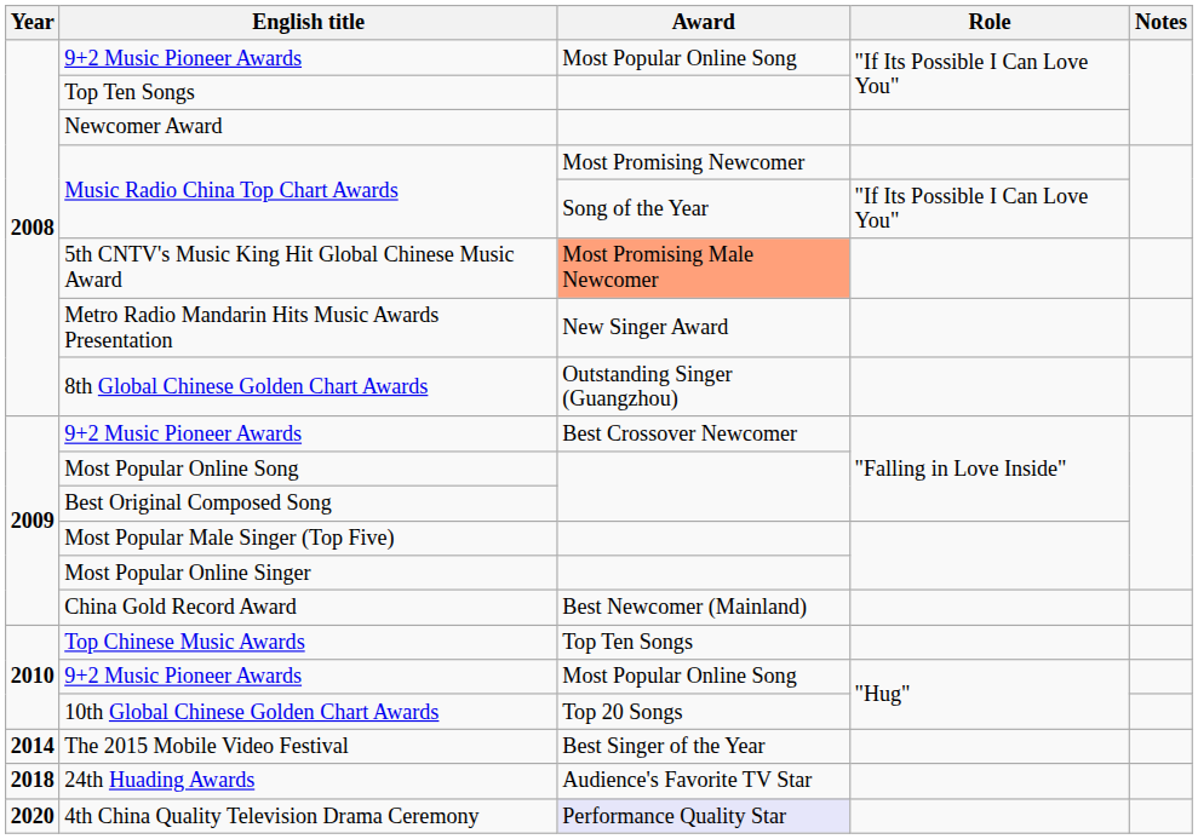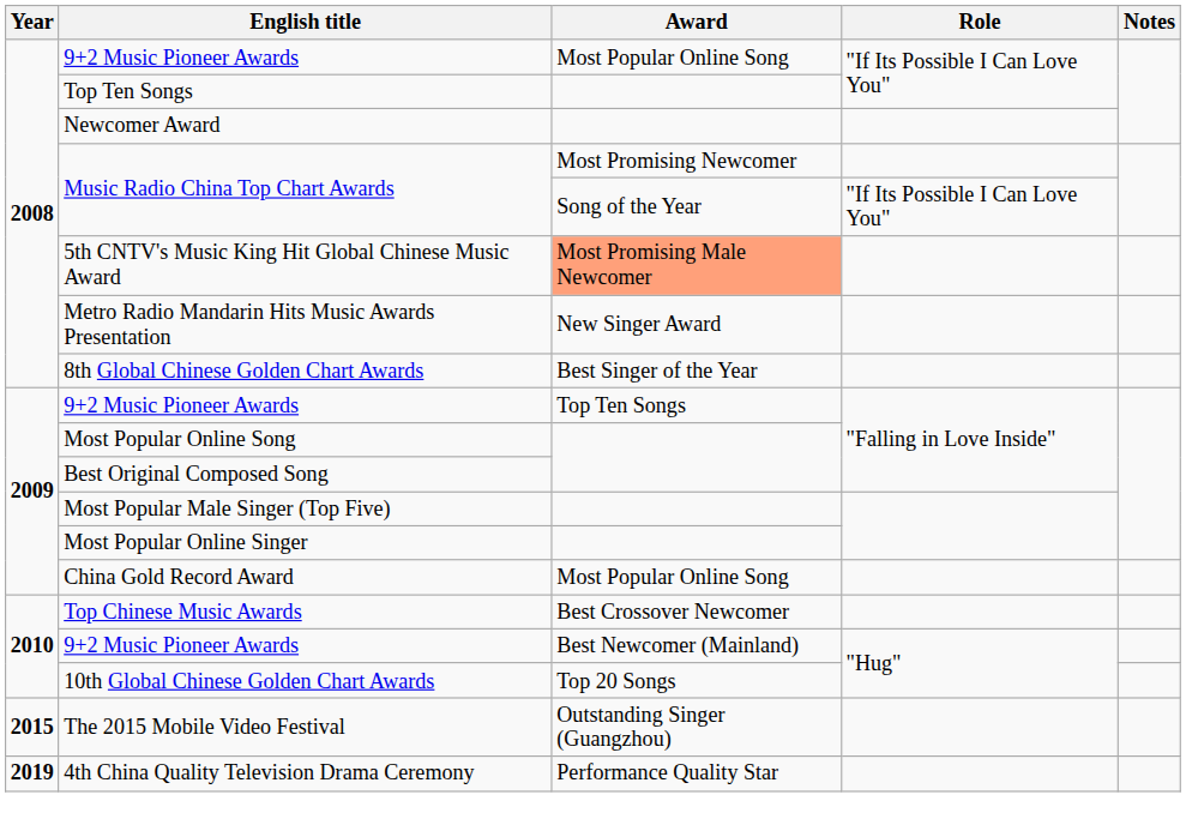 <table class="wikitable sortable">
 <tr>
 <th>Year</th>
 <th>English title</th>
 <th>Award</th>
 <th>Role</th>
 <th class="unsortable">Notes</th>
 </tr>
 <tr>
 <td rowspan=8><strong>2008</strong></td>
 <td><a href='#'>9+2 Music Pioneer Awards</a></td>
 <td>Most Popular Online Song</td>
 <td rowspan=2>"If Its Possible I Can Love You"</td>
 <td rowspan=3></td>
 </tr>
 <tr>
 <td>Top Ten Songs</td>
 </tr>
 <tr>
 <td>Newcomer Award</td>
 <td></td>
 </tr>
 <tr>
 <td rowspan=2><a href='#'>Music Radio China Top Chart Awards</a></td>
 <td>Most Promising Newcomer</td>
 <td></td>
 <td rowspan=2></td>
 </tr>
 <tr>
 <td>Song of the Year</td>
 <td>"If Its Possible I Can Love You"</td>
 </tr>
 <tr>
 <td>5th CNTV's Music King Hit Global Chinese Music Award</td>
 <td style="background: lightsalmon;">Most Promising Male Newcomer</td>
 <td></td>
 <td></td>
 </tr>
 <tr>
 <td>Metro Radio Mandarin Hits Music Awards Presentation</td>
 <td>New Singer Award</td>
 <td></td>
 <td></td>
 </tr>
 <tr>
 <td>8th <a href='#'>Global Chinese Golden Chart Awards</a></td>
-<td>Outstanding Singer (Guangzhou)</td>
+<td>Best Singer of the Year</td>
 <td></td>
 <td></td>
 </tr>
 <tr>
 <td rowspan=6><strong>2009</strong></td>
 <td><a href='#'>9+2 Music Pioneer Awards</a></td>
-<td>Best Crossover Newcomer</td>
+<td>Top Ten Songs</td>
 <td rowspan=3>"Falling in Love Inside"</td>
 <td rowspan=5></td>
 </tr>
 <tr>
 <td>Most Popular Online Song</td>
 </tr>
 <tr>
 <td>Best Original Composed Song</td>
 </tr>
 <tr>
 <td>Most Popular Male Singer (Top Five)</td>
 <td></td>
 </tr>
 <tr>
 <td>Most Popular Online Singer</td>
 <td></td>
 </tr>
 <tr>
 <td>China Gold Record Award</td>
-<td>Best Newcomer (Mainland)</td>
+<td>Most Popular Online Song</td>
 <td></td>
 <td></td>
 </tr>
 <tr>
 <td rowspan=3><strong>2010</strong></td>
 <td><a href='#'>Top Chinese Music Awards</a></td>
-<td>Top Ten Songs</td>
+<td>Best Crossover Newcomer</td>
 <td></td>
 <td></td>
 </tr>
 <tr>
 <td><a href='#'>9+2 Music Pioneer Awards</a></td>
-<td>Most Popular Online Song</td>
+<td>Best Newcomer (Mainland)</td>
 <td rowspan=2>"Hug"</td>
 <td></td>
 </tr>
 <tr>
 <td>10th <a href='#'>Global Chinese Golden Chart Awards</a></td>
 <td>Top 20 Songs</td>
 <td></td>
 </tr>
 <tr>
-<td><strong>2014</strong></td>
+<td><strong>2015</strong></td>
 <td>The 2015 Mobile Video Festival</td>
-<td>Best Singer of the Year</td>
+<td>Outstanding Singer (Guangzhou)</td>
 <td></td>
 <td></td>
 </tr>
 <tr>
-<td><strong>2018</strong></td>
-<td>24th <a href='#'>Huading Awards</a></td>
-<td>Audience's Favorite TV Star</td>
-<td></td>
-<td></td>
-</tr>
-<tr>
-<td><strong>2020</strong></td>
+<td><strong>2019</strong></td>
 <td>4th China Quality Television Drama Ceremony</td>
-<td style="background: lavender;">Performance Quality Star</td>
+<td>Performance Quality Star</td>
 <td></td>
 <td></td>
 </tr>
 </table>
